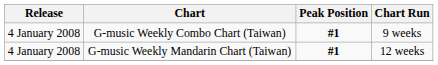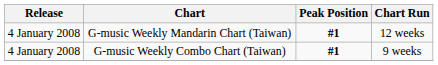 <table class="wikitable" width="580px">
 <tr>
 <th align="center">Release</th>
 <th align="center">Chart</th>
 <th align="center">Peak Position</th>
 <th align="center">Chart Run</th>
 </tr>
 <tr>
 <td align="center">4 January 2008</td>
+<td align="center">G-music Weekly Mandarin Chart (Taiwan)</td>
+<td align="center"><strong>#1</strong></td>
+<td align="center">12 weeks</td>
+</tr>
+<tr>
+<td align="center">4 January 2008</td>
 <td align="center">G-music Weekly Combo Chart (Taiwan)</td>
 <td align="center"><strong>#1</strong></td>
 <td align="center">9 weeks</td>
 </tr>
 <tr>
-<td align="center">4 January 2008</td>
-<td align="center">G-music Weekly Mandarin Chart (Taiwan)</td>
-<td align="center"><strong>#1</strong></td>
-<td align="center">12 weeks</td>
-</tr>
-<tr>
 </tr>
 </table>
